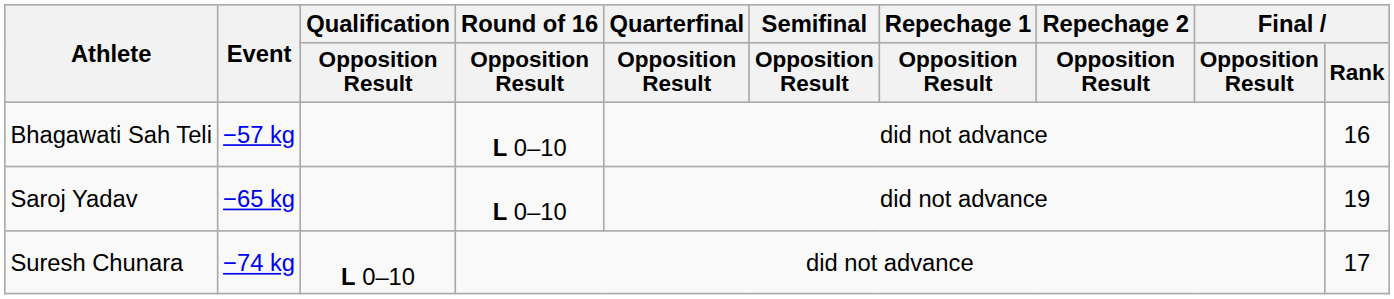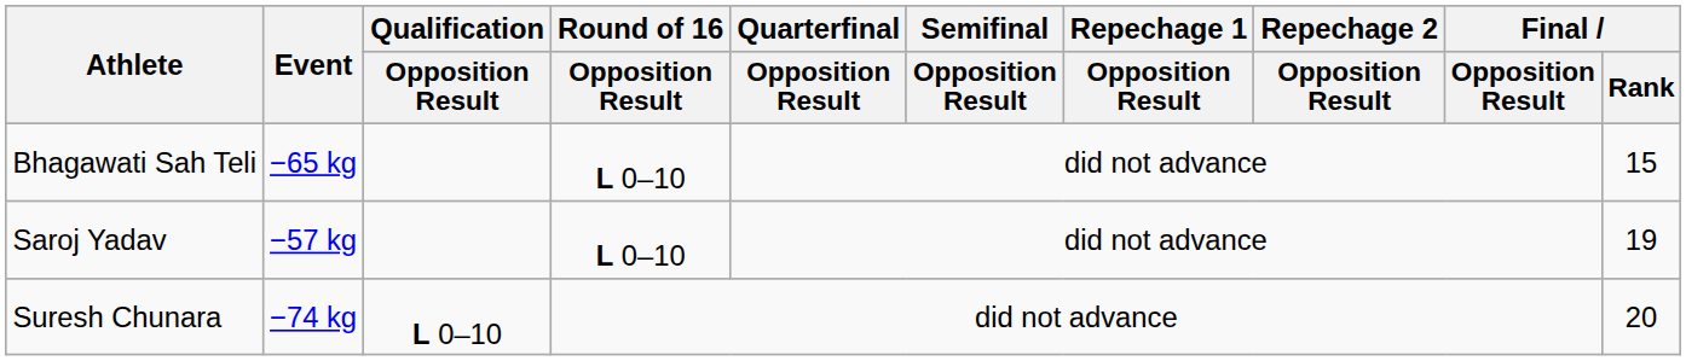 <table class=wikitable style=font-size:90%;text-align:center>
 <tr>
 <th rowspan="2">Athlete</th>
 <th rowspan="2">Event</th>
 <th>Qualification</th>
 <th>Round of 16</th>
 <th>Quarterfinal</th>
 <th>Semifinal</th>
 <th>Repechage 1</th>
 <th>Repechage 2</th>
 <th colspan=2>Final / </th>
 </tr>
 <tr style="font-size: 95%">
 <th>Opposition<br>Result</th>
 <th>Opposition<br>Result</th>
 <th>Opposition<br>Result</th>
 <th>Opposition<br>Result</th>
 <th>Opposition<br>Result</th>
 <th>Opposition<br>Result</th>
 <th>Opposition<br>Result</th>
 <th>Rank</th>
 </tr>
 <tr>
 <td align=left>Bhagawati Sah Teli</td>
-<td align=left><a href='#'>−57 kg</a></td>
+<td align=left><a href='#'>−65 kg</a></td>
 <td></td>
 <td><br><strong>L</strong> 0–10</td>
 <td colspan=5>did not advance</td>
-<td>16</td>
+<td>15</td>
 </tr>
 <tr>
 <td align=left>Saroj Yadav</td>
-<td align=left><a href='#'>−65 kg</a></td>
+<td align=left><a href='#'>−57 kg</a></td>
 <td></td>
 <td><br><strong>L</strong> 0–10</td>
 <td colspan=5>did not advance</td>
 <td>19</td>
 </tr>
 <tr>
 <td align=left>Suresh Chunara</td>
 <td align=left><a href='#'>−74 kg</a></td>
 <td><br><strong>L</strong> 0–10</td>
 <td colspan=6>did not advance</td>
-<td>17</td>
+<td>20</td>
 </tr>
 </table>
